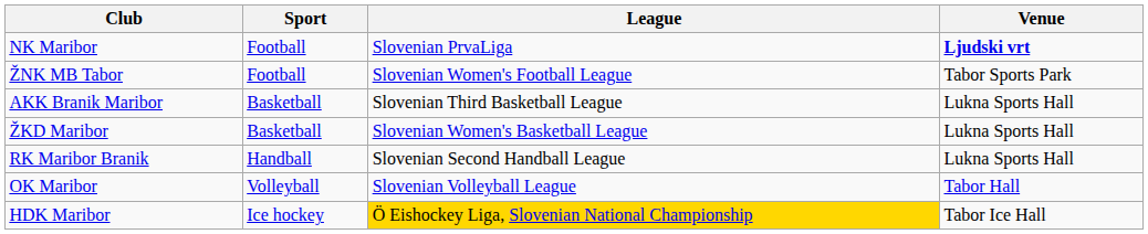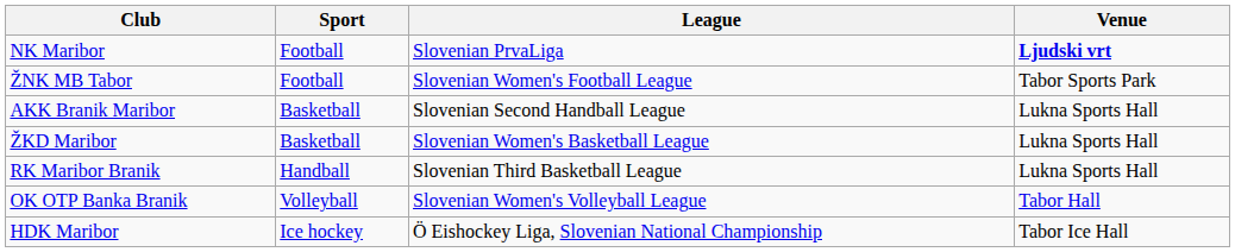 <table class="wikitable sortable" style="margin:0 auto; width:65%;">
 <tr>
 <th>Club</th>
 <th>Sport</th>
 <th>League</th>
 <th>Venue</th>
 </tr>
 <tr>
 <td><a href='#'>NK Maribor</a></td>
 <td><a href='#'>Football</a></td>
 <td><a href='#'>Slovenian PrvaLiga</a></td>
 <td><strong><a href='#'>Ljudski vrt</a></strong></td>
 </tr>
 <tr>
 <td><a href='#'>ŽNK MB Tabor</a></td>
 <td><a href='#'>Football</a></td>
 <td><a href='#'>Slovenian Women's Football League</a></td>
 <td>Tabor Sports Park</td>
 </tr>
 <tr>
 <td><a href='#'>AKK Branik Maribor</a></td>
 <td><a href='#'>Basketball</a></td>
-<td>Slovenian Third Basketball League</td>
+<td>Slovenian Second Handball League</td>
 <td>Lukna Sports Hall</td>
 </tr>
 <tr>
 <td><a href='#'>ŽKD Maribor</a></td>
 <td><a href='#'>Basketball</a></td>
 <td><a href='#'>Slovenian Women's Basketball League</a></td>
 <td>Lukna Sports Hall</td>
 </tr>
 <tr>
 <td><a href='#'>RK Maribor Branik</a></td>
 <td><a href='#'>Handball</a></td>
-<td>Slovenian Second Handball League</td>
+<td>Slovenian Third Basketball League</td>
 <td>Lukna Sports Hall</td>
 </tr>
 <tr>
-<td><a href='#'>OK Maribor</a></td>
+<td><a href='#'>OK OTP Banka Branik</a></td>
 <td><a href='#'>Volleyball</a></td>
-<td><a href='#'>Slovenian Volleyball League</a></td>
+<td><a href='#'>Slovenian Women's Volleyball League</a></td>
 <td><a href='#'>Tabor Hall</a></td>
 </tr>
 <tr>
 <td><a href='#'>HDK Maribor</a></td>
 <td><a href='#'>Ice hockey</a></td>
-<td style="background: gold;">Ö Eishockey Liga, <a href='#'>Slovenian National Championship</a></td>
+<td>Ö Eishockey Liga, <a href='#'>Slovenian National Championship</a></td>
 <td>Tabor Ice Hall</td>
 </tr>
 <tr>
 </tr>
 </table>
